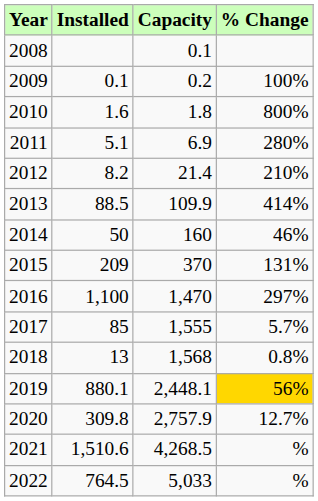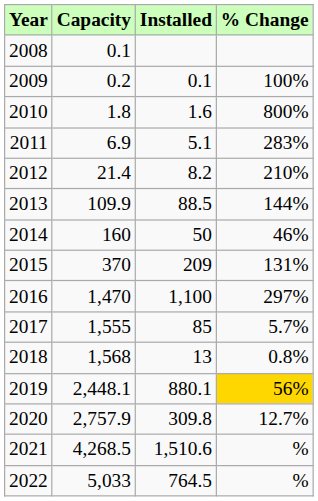 <table class="wikitable">
 <tr>
 <th scope="col" style="background-color: #cfb;">Year</th>
+<th scope="col" style="background-color: #cfb;">Capacity</th>
 <th scope="col" style="background-color: #cfb;">Installed</th>
-<th scope="col" style="background-color: #cfb;">Capacity</th>
 <th scope="col" style="background-color: #cfb;">% Change</th>
 </tr>
 <tr align=right>
 <td>2008</td>
+<td>0.1</td>
 <td></td>
-<td>0.1</td>
 <td></td>
 </tr>
 <tr align=right>
 <td>2009</td>
+<td>0.2</td>
 <td>0.1</td>
-<td>0.2</td>
 <td>100%</td>
 </tr>
 <tr align=right>
 <td>2010</td>
+<td>1.8</td>
 <td>1.6</td>
-<td>1.8</td>
 <td>800%</td>
 </tr>
 <tr align=right>
 <td>2011</td>
+<td>6.9</td>
 <td>5.1</td>
-<td>6.9</td>
-<td>280%</td>
+<td>283%</td>
 </tr>
 <tr align=right>
 <td>2012</td>
+<td>21.4</td>
 <td>8.2</td>
-<td>21.4</td>
 <td>210%</td>
 </tr>
 <tr align=right>
 <td>2013</td>
+<td>109.9</td>
 <td>88.5</td>
-<td>109.9</td>
-<td>414%</td>
+<td>144%</td>
 </tr>
 <tr align=right>
 <td>2014</td>
+<td>160</td>
 <td>50</td>
-<td>160</td>
 <td>46%</td>
 </tr>
 <tr align=right>
 <td>2015</td>
+<td>370</td>
 <td>209</td>
-<td>370</td>
 <td>131%</td>
 </tr>
 <tr align=right>
 <td>2016</td>
+<td>1,470</td>
 <td>1,100</td>
-<td>1,470</td>
 <td>297%</td>
 </tr>
 <tr align=right>
 <td>2017</td>
+<td>1,555</td>
 <td>85</td>
-<td>1,555</td>
 <td>5.7%</td>
 </tr>
 <tr align=right>
 <td>2018</td>
+<td>1,568</td>
 <td>13</td>
-<td>1,568</td>
 <td>0.8%</td>
 </tr>
 <tr align=right>
 <td>2019</td>
+<td>2,448.1</td>
 <td>880.1</td>
-<td>2,448.1</td>
 <td style="background: gold;">56%</td>
 </tr>
 <tr align=right>
 <td>2020</td>
+<td>2,757.9</td>
 <td>309.8</td>
-<td>2,757.9</td>
 <td>12.7%</td>
 </tr>
 <tr align=right>
 <td>2021</td>
+<td>4,268.5</td>
 <td>1,510.6</td>
-<td>4,268.5</td>
 <td>%</td>
 </tr>
 <tr align=right>
 <td>2022</td>
+<td>5,033</td>
 <td>764.5</td>
-<td>5,033</td>
 <td>%</td>
 </tr>
 </table>
